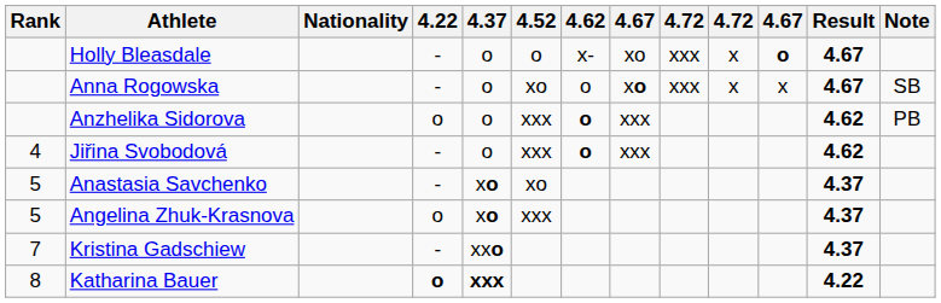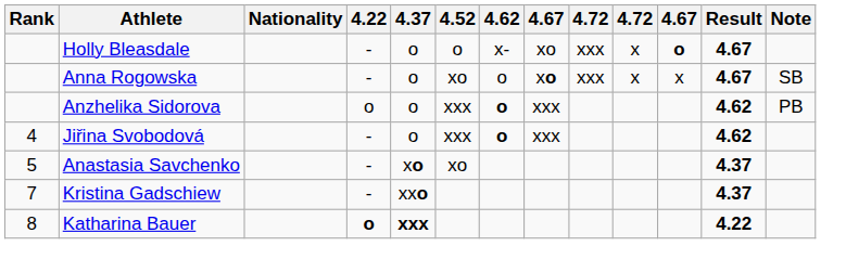 <table class="wikitable sortable" style="text-align:center">
 <tr>
 <th>Rank</th>
 <th>Athlete</th>
 <th>Nationality</th>
 <th>4.22</th>
 <th>4.37</th>
 <th>4.52</th>
 <th>4.62</th>
 <th>4.67</th>
 <th>4.72</th>
 <th>4.72</th>
 <th>4.67</th>
 <th>Result</th>
 <th>Note</th>
 </tr>
 <tr>
 <td></td>
 <td align=left><a href='#'>Holly Bleasdale</a></td>
 <td align=left></td>
 <td>-</td>
 <td>o</td>
 <td>o</td>
 <td>x-</td>
 <td>xo</td>
 <td>xxx</td>
 <td>x</td>
 <td><strong>o</strong></td>
 <td><strong>4.67</strong></td>
 <td></td>
 </tr>
 <tr>
 <td></td>
 <td align=left><a href='#'>Anna Rogowska</a></td>
 <td align=left></td>
 <td>-</td>
 <td>o</td>
 <td>xo</td>
 <td>o</td>
 <td>x<strong>o</strong></td>
 <td>xxx</td>
 <td>x</td>
 <td>x</td>
 <td><strong>4.67</strong></td>
 <td>SB</td>
 </tr>
 <tr>
 <td></td>
 <td align=left><a href='#'>Anzhelika Sidorova</a></td>
 <td align=left></td>
 <td>o</td>
 <td>o</td>
 <td>xxx</td>
 <td><strong>o</strong></td>
 <td>xxx</td>
 <td></td>
 <td></td>
 <td></td>
 <td><strong>4.62</strong></td>
 <td>PB</td>
 </tr>
 <tr>
 <td>4</td>
 <td align=left><a href='#'>Jiřina Svobodová</a></td>
 <td align=left></td>
 <td>-</td>
 <td>o</td>
 <td>xxx</td>
 <td><strong>o</strong></td>
 <td>xxx</td>
 <td></td>
 <td></td>
 <td></td>
 <td><strong>4.62</strong></td>
 <td></td>
 </tr>
 <tr>
 <td>5</td>
 <td align=left><a href='#'>Anastasia Savchenko</a></td>
 <td align=left></td>
 <td>-</td>
 <td>x<strong>o</strong></td>
 <td>xo</td>
 <td></td>
 <td></td>
 <td></td>
 <td></td>
 <td></td>
 <td><strong>4.37</strong></td>
 <td></td>
 </tr>
 <tr>
-<td>5</td>
-<td align=left><a href='#'>Angelina Zhuk-Krasnova</a></td>
-<td align=left></td>
-<td>o</td>
-<td>x<strong>o</strong></td>
-<td>xxx</td>
-<td></td>
-<td></td>
-<td></td>
-<td></td>
-<td></td>
-<td><strong>4.37</strong></td>
-<td></td>
-</tr>
-<tr>
 <td>7</td>
 <td align=left><a href='#'>Kristina Gadschiew</a></td>
 <td align=left></td>
 <td>-</td>
 <td>xx<strong>o</strong></td>
 <td></td>
 <td></td>
 <td></td>
 <td></td>
 <td></td>
 <td></td>
 <td><strong>4.37</strong></td>
 <td></td>
 </tr>
 <tr>
 <td>8</td>
 <td align=left><a href='#'>Katharina Bauer</a></td>
 <td align=left></td>
 <td><strong>o</strong></td>
 <td><strong>xxx</strong></td>
 <td></td>
 <td></td>
 <td></td>
 <td></td>
 <td></td>
 <td></td>
 <td><strong>4.22</strong></td>
 <td></td>
 </tr>
 </table>
